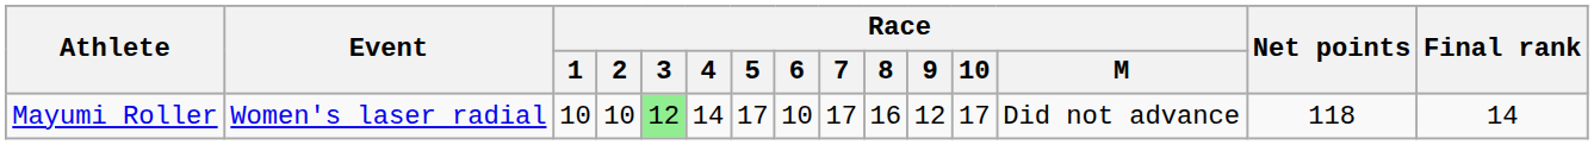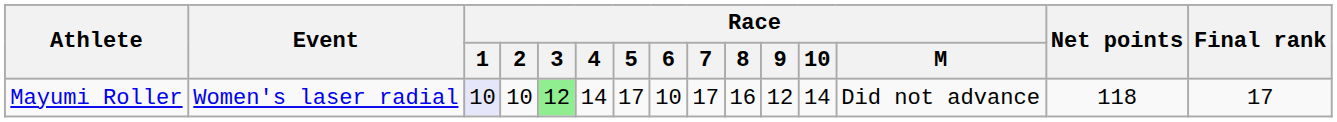 <table class="wikitable" border="1" style="font-size:90%">
 <tr>
 <th rowspan=2>Athlete</th>
 <th rowspan=2>Event</th>
 <th colspan=11>Race</th>
 <th rowspan=2>Net points</th>
 <th rowspan=2>Final rank</th>
 </tr>
 <tr>
 <th>1</th>
 <th>2</th>
 <th>3</th>
 <th>4</th>
 <th>5</th>
 <th>6</th>
 <th>7</th>
 <th>8</th>
 <th>9</th>
 <th>10</th>
 <th>M</th>
 </tr>
 <tr align=center>
 <td align=left><a href='#'>Mayumi Roller</a></td>
 <td align=left><a href='#'>Women's laser radial</a></td>
-<td>10</td>
+<td style="background: lavender;">10</td>
 <td>10</td>
 <td style="background: lightgreen;">12</td>
 <td>14</td>
 <td>17</td>
 <td>10</td>
 <td>17</td>
 <td>16</td>
 <td>12</td>
-<td>17</td>
+<td>14</td>
 <td>Did not advance</td>
 <td>118</td>
-<td>14</td>
+<td>17</td>
 </tr>
 </table>
